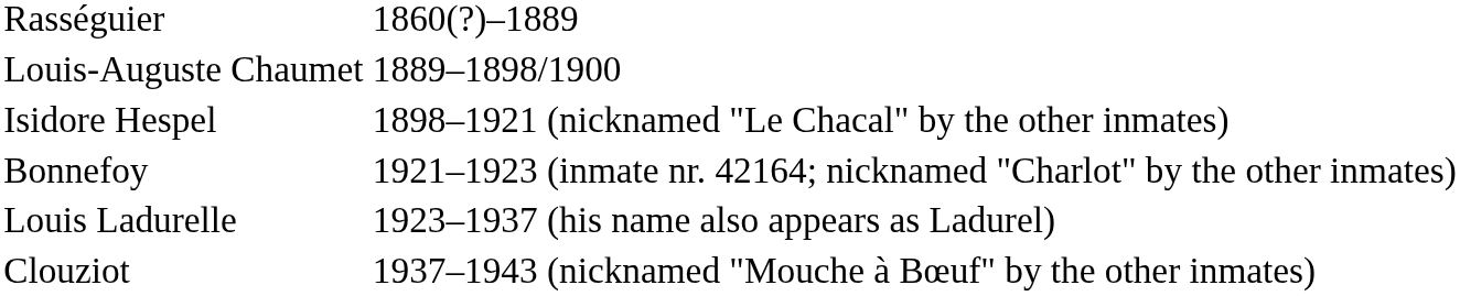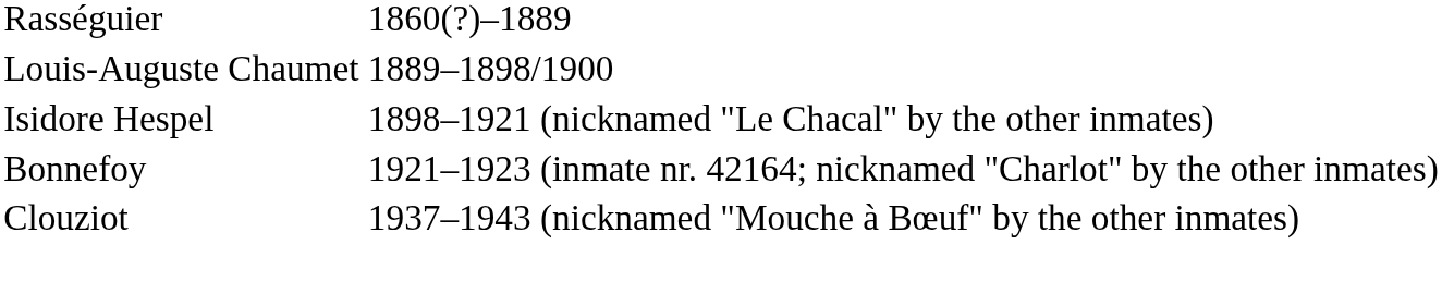 <table>
 <tr>
 <td>Rasséguier</td>
 <td>1860(?)–1889</td>
 </tr>
 <tr>
 <td>Louis-Auguste Chaumet</td>
 <td>1889–1898/1900</td>
 </tr>
 <tr>
 <td>Isidore Hespel</td>
 <td>1898–1921 (nicknamed "Le Chacal" by the other inmates)</td>
 </tr>
 <tr>
 <td>Bonnefoy</td>
 <td>1921–1923 (inmate nr. 42164; nicknamed "Charlot" by the other inmates)</td>
 </tr>
 <tr>
-<td>Louis Ladurelle</td>
-<td>1923–1937 (his name also appears as Ladurel)</td>
-</tr>
-<tr>
 <td>Clouziot</td>
 <td>1937–1943 (nicknamed "Mouche à Bœuf" by the other inmates)</td>
 </tr>
 </table>
